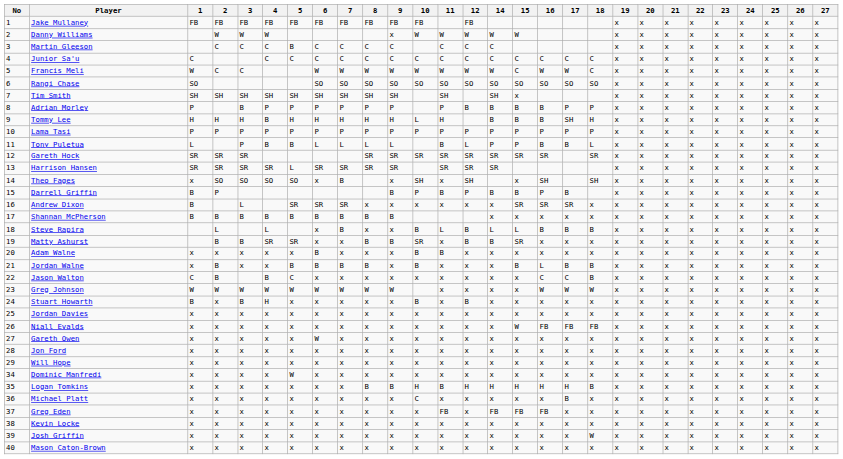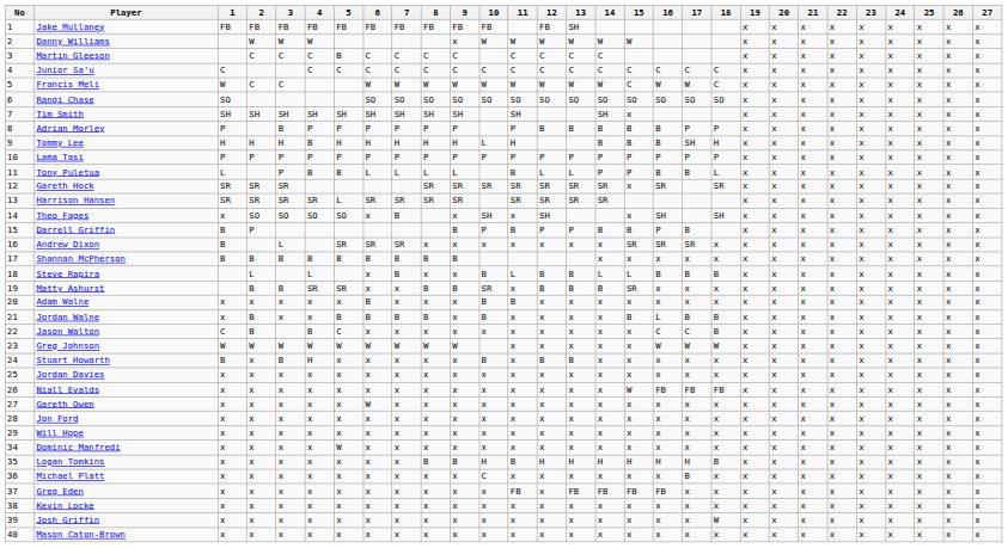 <table class="wikitable" style="font-size:85%;" width="100%">
 <tr>
 <th>No</th>
 <th>Player</th>
 <th>1</th>
 <th>2</th>
 <th>3</th>
 <th>4</th>
 <th>5</th>
 <th>6</th>
 <th>7</th>
 <th>8</th>
 <th>9</th>
 <th>10</th>
 <th>11</th>
 <th>12</th>
+<th>13</th>
 <th>14</th>
 <th>15</th>
 <th>16</th>
 <th>17</th>
 <th>18</th>
 <th>19</th>
 <th>20</th>
 <th>21</th>
 <th>22</th>
 <th>23</th>
 <th>24</th>
 <th>25</th>
 <th>26</th>
 <th>27</th>
 </tr>
 <tr>
 <td>1</td>
 <td><a href='#'>Jake Mullaney</a></td>
 <td>FB</td>
 <td>FB</td>
 <td>FB</td>
 <td>FB</td>
 <td>FB</td>
 <td>FB</td>
 <td>FB</td>
 <td>FB</td>
 <td>FB</td>
 <td>FB</td>
 <td></td>
 <td>FB</td>
+<td>SH</td>
 <td></td>
 <td></td>
 <td></td>
 <td></td>
 <td></td>
 <td>x</td>
 <td>x</td>
 <td>x</td>
 <td>x</td>
 <td>x</td>
 <td>x</td>
 <td>x</td>
 <td>x</td>
 <td>x</td>
 </tr>
 <tr>
 <td>2</td>
 <td><a href='#'>Danny Williams</a></td>
 <td></td>
 <td>W</td>
 <td>W</td>
 <td>W</td>
 <td></td>
 <td></td>
 <td></td>
 <td></td>
 <td>x</td>
 <td>W</td>
 <td>W</td>
 <td>W</td>
 <td>W</td>
 <td>W</td>
+<td>W</td>
 <td></td>
 <td></td>
 <td></td>
 <td>x</td>
 <td>x</td>
 <td>x</td>
 <td>x</td>
 <td>x</td>
 <td>x</td>
 <td>x</td>
 <td>x</td>
 <td>x</td>
 </tr>
 <tr>
 <td>3</td>
 <td><a href='#'>Martin Gleeson</a></td>
 <td></td>
 <td>C</td>
 <td>C</td>
 <td>C</td>
 <td>B</td>
 <td>C</td>
 <td>C</td>
 <td>C</td>
 <td>C</td>
 <td></td>
+<td>C</td>
 <td>C</td>
 <td>C</td>
 <td>C</td>
 <td></td>
 <td></td>
 <td></td>
 <td></td>
 <td>x</td>
 <td>x</td>
 <td>x</td>
 <td>x</td>
 <td>x</td>
 <td>x</td>
 <td>x</td>
 <td>x</td>
 <td>x</td>
 </tr>
 <tr>
 <td>4</td>
 <td><a href='#'>Junior Sa'u</a></td>
 <td>C</td>
 <td></td>
 <td></td>
 <td>C</td>
 <td>C</td>
 <td>C</td>
 <td>C</td>
 <td>C</td>
 <td>C</td>
 <td>C</td>
 <td>C</td>
 <td>C</td>
 <td>C</td>
 <td>C</td>
 <td>C</td>
 <td>C</td>
 <td>C</td>
+<td>C</td>
 <td>x</td>
 <td>x</td>
 <td>x</td>
 <td>x</td>
 <td>x</td>
 <td>x</td>
 <td>x</td>
 <td>x</td>
 <td>x</td>
 </tr>
 <tr>
 <td>5</td>
 <td><a href='#'>Francis Meli</a></td>
 <td>W</td>
 <td>C</td>
 <td>C</td>
 <td></td>
 <td></td>
+<td>W</td>
 <td>W</td>
 <td>W</td>
 <td>W</td>
 <td>W</td>
 <td>W</td>
 <td>W</td>
 <td>W</td>
 <td>W</td>
 <td>C</td>
 <td>W</td>
 <td>W</td>
 <td>C</td>
 <td>x</td>
 <td>x</td>
 <td>x</td>
 <td>x</td>
 <td>x</td>
 <td>x</td>
 <td>x</td>
 <td>x</td>
 <td>x</td>
 </tr>
 <tr>
 <td>6</td>
 <td><a href='#'>Rangi Chase</a></td>
 <td>SO</td>
 <td></td>
 <td></td>
 <td></td>
 <td></td>
 <td>SO</td>
 <td>SO</td>
 <td>SO</td>
 <td>SO</td>
 <td>SO</td>
 <td>SO</td>
 <td>SO</td>
 <td>SO</td>
 <td>SO</td>
 <td>SO</td>
 <td>SO</td>
 <td>SO</td>
+<td>SO</td>
 <td>x</td>
 <td>x</td>
 <td>x</td>
 <td>x</td>
 <td>x</td>
 <td>x</td>
 <td>x</td>
 <td>x</td>
 <td>x</td>
 </tr>
 <tr>
 <td>7</td>
 <td><a href='#'>Tim Smith</a></td>
 <td>SH</td>
 <td>SH</td>
 <td>SH</td>
 <td>SH</td>
 <td>SH</td>
 <td>SH</td>
 <td>SH</td>
 <td>SH</td>
 <td>SH</td>
 <td></td>
 <td>SH</td>
+<td></td>
 <td></td>
 <td>SH</td>
 <td>x</td>
 <td></td>
 <td></td>
 <td></td>
 <td>x</td>
 <td>x</td>
 <td>x</td>
 <td>x</td>
 <td>x</td>
 <td>x</td>
 <td>x</td>
 <td>x</td>
 <td>x</td>
 </tr>
 <tr>
 <td>8</td>
 <td><a href='#'>Adrian Morley</a></td>
 <td>P</td>
 <td></td>
 <td>B</td>
 <td>P</td>
 <td>P</td>
 <td>P</td>
 <td>P</td>
 <td>P</td>
 <td>P</td>
 <td></td>
 <td>P</td>
 <td>B</td>
 <td>B</td>
 <td>B</td>
 <td>B</td>
+<td>B</td>
 <td>P</td>
 <td>P</td>
 <td>x</td>
 <td>x</td>
 <td>x</td>
 <td>x</td>
 <td>x</td>
 <td>x</td>
 <td>x</td>
 <td>x</td>
 <td>x</td>
 </tr>
 <tr>
 <td>9</td>
 <td><a href='#'>Tommy Lee</a></td>
 <td>H</td>
 <td>H</td>
 <td>H</td>
 <td>B</td>
 <td>H</td>
 <td>H</td>
 <td>H</td>
 <td>H</td>
 <td>H</td>
 <td>L</td>
 <td>H</td>
 <td></td>
+<td></td>
 <td>B</td>
 <td>B</td>
 <td>B</td>
 <td>SH</td>
 <td>H</td>
 <td>x</td>
 <td>x</td>
 <td>x</td>
 <td>x</td>
 <td>x</td>
 <td>x</td>
 <td>x</td>
 <td>x</td>
 <td>x</td>
 </tr>
 <tr>
 <td>10</td>
 <td><a href='#'>Lama Tasi</a></td>
+<td>P</td>
 <td>P</td>
 <td>P</td>
 <td>P</td>
 <td>P</td>
 <td>P</td>
 <td>P</td>
 <td>P</td>
 <td>P</td>
 <td>P</td>
 <td>P</td>
 <td>P</td>
 <td>P</td>
 <td>P</td>
 <td>P</td>
 <td>P</td>
 <td>P</td>
 <td>P</td>
 <td>x</td>
 <td>x</td>
 <td>x</td>
 <td>x</td>
 <td>x</td>
 <td>x</td>
 <td>x</td>
 <td>x</td>
 <td>x</td>
 </tr>
 <tr>
 <td>11</td>
 <td><a href='#'>Tony Puletua</a></td>
 <td>L</td>
 <td></td>
 <td>P</td>
 <td>B</td>
 <td>B</td>
 <td>L</td>
 <td>L</td>
 <td>L</td>
 <td>L</td>
 <td></td>
 <td>B</td>
 <td>L</td>
+<td>L</td>
 <td>P</td>
 <td>P</td>
 <td>B</td>
 <td>B</td>
 <td>L</td>
 <td>x</td>
 <td>x</td>
 <td>x</td>
 <td>x</td>
 <td>x</td>
 <td>x</td>
 <td>x</td>
 <td>x</td>
 <td>x</td>
 </tr>
 <tr>
 <td>12</td>
 <td><a href='#'>Gareth Hock</a></td>
 <td>SR</td>
 <td>SR</td>
 <td>SR</td>
 <td></td>
 <td></td>
 <td></td>
 <td></td>
 <td>SR</td>
 <td>SR</td>
 <td>SR</td>
 <td>SR</td>
 <td>SR</td>
 <td>SR</td>
 <td>SR</td>
+<td>x</td>
 <td>SR</td>
 <td></td>
 <td>SR</td>
 <td>x</td>
 <td>x</td>
 <td>x</td>
 <td>x</td>
 <td>x</td>
 <td>x</td>
 <td>x</td>
 <td>x</td>
 <td>x</td>
 </tr>
 <tr>
 <td>13</td>
 <td><a href='#'>Harrison Hansen</a></td>
 <td>SR</td>
 <td>SR</td>
 <td>SR</td>
 <td>SR</td>
 <td>L</td>
 <td>SR</td>
 <td>SR</td>
 <td>SR</td>
 <td>SR</td>
 <td></td>
+<td>SR</td>
 <td>SR</td>
 <td>SR</td>
 <td>SR</td>
 <td></td>
 <td></td>
 <td></td>
 <td></td>
 <td>x</td>
 <td>x</td>
 <td>x</td>
 <td>x</td>
 <td>x</td>
 <td>x</td>
 <td>x</td>
 <td>x</td>
 <td>x</td>
 </tr>
 <tr>
 <td>14</td>
 <td><a href='#'>Theo Fages</a></td>
 <td>x</td>
 <td>SO</td>
 <td>SO</td>
 <td>SO</td>
 <td>SO</td>
 <td>x</td>
 <td>B</td>
 <td></td>
 <td>x</td>
 <td>SH</td>
 <td>x</td>
 <td>SH</td>
 <td></td>
+<td></td>
 <td>x</td>
 <td>SH</td>
 <td></td>
 <td>SH</td>
 <td>x</td>
 <td>x</td>
 <td>x</td>
 <td>x</td>
 <td>x</td>
 <td>x</td>
 <td>x</td>
 <td>x</td>
 <td>x</td>
 </tr>
 <tr>
 <td>15</td>
 <td><a href='#'>Darrell Griffin</a></td>
 <td>B</td>
 <td>P</td>
 <td></td>
 <td></td>
 <td></td>
 <td></td>
 <td></td>
 <td></td>
 <td>B</td>
 <td>P</td>
 <td>B</td>
 <td>P</td>
+<td>P</td>
 <td>B</td>
 <td>B</td>
 <td>P</td>
 <td>B</td>
 <td></td>
 <td>x</td>
 <td>x</td>
 <td>x</td>
 <td>x</td>
 <td>x</td>
 <td>x</td>
 <td>x</td>
 <td>x</td>
 <td>x</td>
 </tr>
 <tr>
 <td>16</td>
 <td><a href='#'>Andrew Dixon</a></td>
 <td>B</td>
 <td></td>
 <td>L</td>
 <td></td>
 <td>SR</td>
 <td>SR</td>
 <td>SR</td>
+<td>x</td>
 <td>x</td>
 <td>x</td>
 <td>x</td>
 <td>x</td>
 <td>x</td>
 <td>x</td>
 <td>SR</td>
 <td>SR</td>
 <td>SR</td>
 <td>x</td>
 <td>x</td>
 <td>x</td>
 <td>x</td>
 <td>x</td>
 <td>x</td>
 <td>x</td>
 <td>x</td>
 <td>x</td>
 <td>x</td>
 </tr>
 <tr>
 <td>17</td>
 <td><a href='#'>Shannan McPherson</a></td>
 <td>B</td>
 <td>B</td>
 <td>B</td>
 <td>B</td>
 <td>B</td>
 <td>B</td>
 <td>B</td>
 <td>B</td>
 <td>B</td>
 <td></td>
 <td></td>
 <td></td>
+<td></td>
 <td>x</td>
 <td>x</td>
 <td>x</td>
 <td>x</td>
 <td>x</td>
 <td>x</td>
 <td>x</td>
 <td>x</td>
 <td>x</td>
 <td>x</td>
 <td>x</td>
 <td>x</td>
 <td>x</td>
 <td>x</td>
 </tr>
 <tr>
 <td>18</td>
 <td><a href='#'>Steve Rapira</a></td>
 <td></td>
 <td>L</td>
 <td></td>
 <td>L</td>
 <td></td>
 <td>x</td>
 <td>B</td>
 <td>x</td>
 <td>x</td>
 <td>B</td>
 <td>L</td>
 <td>B</td>
+<td>B</td>
 <td>L</td>
 <td>L</td>
 <td>B</td>
 <td>B</td>
 <td>B</td>
 <td>x</td>
 <td>x</td>
 <td>x</td>
 <td>x</td>
 <td>x</td>
 <td>x</td>
 <td>x</td>
 <td>x</td>
 <td>x</td>
 </tr>
 <tr>
 <td>19</td>
 <td><a href='#'>Matty Ashurst</a></td>
 <td></td>
 <td>B</td>
 <td>B</td>
 <td>SR</td>
 <td>SR</td>
 <td>x</td>
 <td>x</td>
 <td>B</td>
 <td>B</td>
 <td>SR</td>
 <td>x</td>
+<td>B</td>
 <td>B</td>
 <td>B</td>
 <td>SR</td>
 <td>x</td>
 <td>x</td>
 <td>x</td>
 <td>x</td>
 <td>x</td>
 <td>x</td>
 <td>x</td>
 <td>x</td>
 <td>x</td>
 <td>x</td>
 <td>x</td>
 <td>x</td>
 </tr>
 <tr>
 <td>20</td>
 <td><a href='#'>Adam Walne</a></td>
 <td>x</td>
 <td>x</td>
 <td>x</td>
 <td>x</td>
 <td>x</td>
 <td>B</td>
 <td>x</td>
 <td>x</td>
 <td>x</td>
 <td>B</td>
 <td>B</td>
 <td>x</td>
 <td>x</td>
 <td>x</td>
 <td>x</td>
 <td>x</td>
 <td>x</td>
 <td>x</td>
 <td>x</td>
 <td>x</td>
 <td>x</td>
 <td>x</td>
 <td>x</td>
 <td>x</td>
 <td>x</td>
 <td>x</td>
+<td>x</td>
 </tr>
 <tr>
 <td>21</td>
 <td><a href='#'>Jordan Walne</a></td>
 <td>x</td>
 <td>B</td>
 <td>x</td>
 <td>x</td>
 <td>B</td>
 <td>B</td>
 <td>B</td>
 <td>B</td>
 <td>x</td>
 <td>B</td>
+<td>x</td>
 <td>x</td>
 <td>x</td>
 <td>x</td>
 <td>B</td>
 <td>L</td>
 <td>B</td>
 <td>B</td>
 <td>x</td>
 <td>x</td>
 <td>x</td>
 <td>x</td>
 <td>x</td>
 <td>x</td>
 <td>x</td>
 <td>x</td>
 <td>x</td>
 </tr>
 <tr>
 <td>22</td>
 <td><a href='#'>Jason Walton</a></td>
 <td>C</td>
 <td>B</td>
 <td></td>
 <td>B</td>
 <td>C</td>
+<td>x</td>
 <td>x</td>
 <td>x</td>
 <td>x</td>
 <td>x</td>
 <td>x</td>
 <td>x</td>
 <td>x</td>
 <td>x</td>
 <td>x</td>
 <td>C</td>
 <td>C</td>
 <td>B</td>
 <td>x</td>
 <td>x</td>
 <td>x</td>
 <td>x</td>
 <td>x</td>
 <td>x</td>
 <td>x</td>
 <td>x</td>
 <td>x</td>
 </tr>
 <tr>
 <td>23</td>
 <td><a href='#'>Greg Johnson</a></td>
 <td>W</td>
 <td>W</td>
 <td>W</td>
 <td>W</td>
 <td>W</td>
 <td>W</td>
 <td>W</td>
 <td>W</td>
 <td>W</td>
 <td></td>
 <td>x</td>
 <td>x</td>
 <td>x</td>
 <td>x</td>
+<td>x</td>
 <td>W</td>
 <td>W</td>
 <td>W</td>
 <td>x</td>
 <td>x</td>
 <td>x</td>
 <td>x</td>
 <td>x</td>
 <td>x</td>
 <td>x</td>
 <td>x</td>
 <td>x</td>
 </tr>
 <tr>
 <td>24</td>
 <td><a href='#'>Stuart Howarth</a></td>
 <td>B</td>
 <td>x</td>
 <td>B</td>
 <td>H</td>
 <td>x</td>
 <td>x</td>
 <td>x</td>
 <td>x</td>
 <td>x</td>
 <td>B</td>
 <td>x</td>
+<td>B</td>
 <td>B</td>
 <td>x</td>
 <td>x</td>
 <td>x</td>
 <td>x</td>
 <td>x</td>
 <td>x</td>
 <td>x</td>
 <td>x</td>
 <td>x</td>
 <td>x</td>
 <td>x</td>
 <td>x</td>
 <td>x</td>
 <td>x</td>
 </tr>
 <tr>
 <td>25</td>
 <td><a href='#'>Jordan Davies</a></td>
 <td>x</td>
 <td>x</td>
 <td>x</td>
 <td>x</td>
 <td>x</td>
 <td>x</td>
 <td>x</td>
 <td>x</td>
 <td>x</td>
 <td>x</td>
 <td>x</td>
 <td>x</td>
 <td>x</td>
 <td>x</td>
 <td>x</td>
 <td>x</td>
 <td>x</td>
 <td>x</td>
 <td>x</td>
 <td>x</td>
 <td>x</td>
 <td>x</td>
 <td>x</td>
 <td>x</td>
 <td>x</td>
 <td>x</td>
+<td>x</td>
 </tr>
 <tr>
 <td>26</td>
 <td><a href='#'>Niall Evalds</a></td>
+<td>x</td>
 <td>x</td>
 <td>x</td>
 <td>x</td>
 <td>x</td>
 <td>x</td>
 <td>x</td>
 <td>x</td>
 <td>x</td>
 <td>x</td>
 <td>x</td>
 <td>x</td>
 <td>x</td>
 <td>x</td>
 <td>W</td>
 <td>FB</td>
 <td>FB</td>
 <td>FB</td>
 <td>x</td>
 <td>x</td>
 <td>x</td>
 <td>x</td>
 <td>x</td>
 <td>x</td>
 <td>x</td>
 <td>x</td>
 <td>x</td>
 </tr>
 <tr>
 <td>27</td>
 <td><a href='#'>Gareth Owen</a></td>
 <td>x</td>
 <td>x</td>
 <td>x</td>
 <td>x</td>
 <td>x</td>
 <td>W</td>
 <td>x</td>
 <td>x</td>
 <td>x</td>
 <td>x</td>
 <td>x</td>
 <td>x</td>
 <td>x</td>
 <td>x</td>
 <td>x</td>
 <td>x</td>
 <td>x</td>
 <td>x</td>
 <td>x</td>
 <td>x</td>
 <td>x</td>
 <td>x</td>
 <td>x</td>
 <td>x</td>
 <td>x</td>
 <td>x</td>
+<td>x</td>
 </tr>
 <tr>
 <td>28</td>
 <td><a href='#'>Jon Ford</a></td>
+<td>x</td>
 <td>x</td>
 <td>x</td>
 <td>x</td>
 <td>x</td>
 <td>x</td>
 <td>x</td>
 <td>x</td>
 <td>x</td>
 <td>x</td>
 <td>x</td>
 <td>x</td>
 <td>x</td>
 <td>x</td>
 <td>x</td>
 <td>x</td>
 <td>x</td>
 <td>x</td>
 <td>x</td>
 <td>x</td>
 <td>x</td>
 <td>x</td>
 <td>x</td>
 <td>x</td>
 <td>x</td>
 <td>x</td>
 <td>x</td>
 </tr>
 <tr>
 <td>29</td>
 <td><a href='#'>Will Hope</a></td>
 <td>x</td>
 <td>x</td>
 <td>x</td>
 <td>x</td>
 <td>x</td>
 <td>x</td>
 <td>x</td>
 <td>x</td>
 <td>x</td>
 <td>x</td>
 <td>x</td>
 <td>x</td>
 <td>x</td>
 <td>x</td>
 <td>x</td>
 <td>x</td>
 <td>x</td>
 <td>x</td>
 <td>x</td>
 <td>x</td>
 <td>x</td>
 <td>x</td>
 <td>x</td>
 <td>x</td>
 <td>x</td>
 <td>x</td>
+<td>x</td>
 </tr>
 <tr>
 <td>34</td>
 <td><a href='#'>Dominic Manfredi</a></td>
 <td>x</td>
 <td>x</td>
 <td>x</td>
 <td>x</td>
 <td>W</td>
+<td>x</td>
 <td>x</td>
 <td>x</td>
 <td>x</td>
 <td>x</td>
 <td>x</td>
 <td>x</td>
 <td>x</td>
 <td>x</td>
 <td>x</td>
 <td>x</td>
 <td>x</td>
 <td>x</td>
 <td>x</td>
 <td>x</td>
 <td>x</td>
 <td>x</td>
 <td>x</td>
 <td>x</td>
 <td>x</td>
 <td>x</td>
 <td>x</td>
 </tr>
 <tr>
 <td>35</td>
 <td><a href='#'>Logan Tomkins</a></td>
 <td>x</td>
 <td>x</td>
 <td>x</td>
 <td>x</td>
 <td>x</td>
 <td>x</td>
 <td>x</td>
 <td>B</td>
 <td>B</td>
 <td>H</td>
 <td>B</td>
 <td>H</td>
 <td>H</td>
 <td>H</td>
 <td>H</td>
 <td>H</td>
+<td>H</td>
 <td>B</td>
 <td>x</td>
 <td>x</td>
 <td>x</td>
 <td>x</td>
 <td>x</td>
 <td>x</td>
 <td>x</td>
 <td>x</td>
 <td>x</td>
 </tr>
 <tr>
 <td>36</td>
 <td><a href='#'>Michael Platt</a></td>
 <td>x</td>
 <td>x</td>
 <td>x</td>
 <td>x</td>
 <td>x</td>
 <td>x</td>
 <td>x</td>
 <td>x</td>
 <td>x</td>
 <td>C</td>
+<td>x</td>
 <td>x</td>
 <td>x</td>
 <td>x</td>
 <td>x</td>
 <td>x</td>
 <td>B</td>
 <td>x</td>
 <td>x</td>
 <td>x</td>
 <td>x</td>
 <td>x</td>
 <td>x</td>
 <td>x</td>
 <td>x</td>
 <td>x</td>
 <td>x</td>
 </tr>
 <tr>
 <td>37</td>
 <td><a href='#'>Greg Eden</a></td>
 <td>x</td>
 <td>x</td>
 <td>x</td>
 <td>x</td>
 <td>x</td>
 <td>x</td>
 <td>x</td>
 <td>x</td>
 <td>x</td>
 <td>x</td>
 <td>FB</td>
 <td>x</td>
+<td>FB</td>
 <td>FB</td>
 <td>FB</td>
 <td>FB</td>
 <td>x</td>
 <td>x</td>
 <td>x</td>
 <td>x</td>
 <td>x</td>
 <td>x</td>
 <td>x</td>
 <td>x</td>
 <td>x</td>
 <td>x</td>
 <td>x</td>
 </tr>
 <tr>
 <td>38</td>
 <td><a href='#'>Kevin Locke</a></td>
 <td>x</td>
 <td>x</td>
 <td>x</td>
 <td>x</td>
 <td>x</td>
 <td>x</td>
 <td>x</td>
 <td>x</td>
 <td>x</td>
 <td>x</td>
 <td>x</td>
 <td>x</td>
 <td>x</td>
 <td>x</td>
 <td>x</td>
 <td>x</td>
 <td>x</td>
 <td>x</td>
 <td>x</td>
 <td>x</td>
 <td>x</td>
 <td>x</td>
 <td>x</td>
 <td>x</td>
 <td>x</td>
 <td>x</td>
+<td>x</td>
 </tr>
 <tr>
 <td>39</td>
 <td><a href='#'>Josh Griffin</a></td>
+<td>x</td>
 <td>x</td>
 <td>x</td>
 <td>x</td>
 <td>x</td>
 <td>x</td>
 <td>x</td>
 <td>x</td>
 <td>x</td>
 <td>x</td>
 <td>x</td>
 <td>x</td>
 <td>x</td>
 <td>x</td>
 <td>x</td>
 <td>x</td>
 <td>x</td>
 <td>W</td>
 <td>x</td>
 <td>x</td>
 <td>x</td>
 <td>x</td>
 <td>x</td>
 <td>x</td>
 <td>x</td>
 <td>x</td>
 <td>x</td>
 </tr>
 <tr>
 <td>40</td>
 <td><a href='#'>Mason Caton-Brown</a></td>
 <td>x</td>
 <td>x</td>
 <td>x</td>
 <td>x</td>
 <td>x</td>
 <td>x</td>
 <td>x</td>
 <td>x</td>
 <td>x</td>
 <td>x</td>
 <td>x</td>
 <td>x</td>
 <td>x</td>
 <td>x</td>
 <td>x</td>
 <td>x</td>
 <td>x</td>
 <td>x</td>
 <td>x</td>
 <td>x</td>
 <td>x</td>
 <td>x</td>
 <td>x</td>
 <td>x</td>
 <td>x</td>
 <td>x</td>
+<td>x</td>
 </tr>
 </table>
